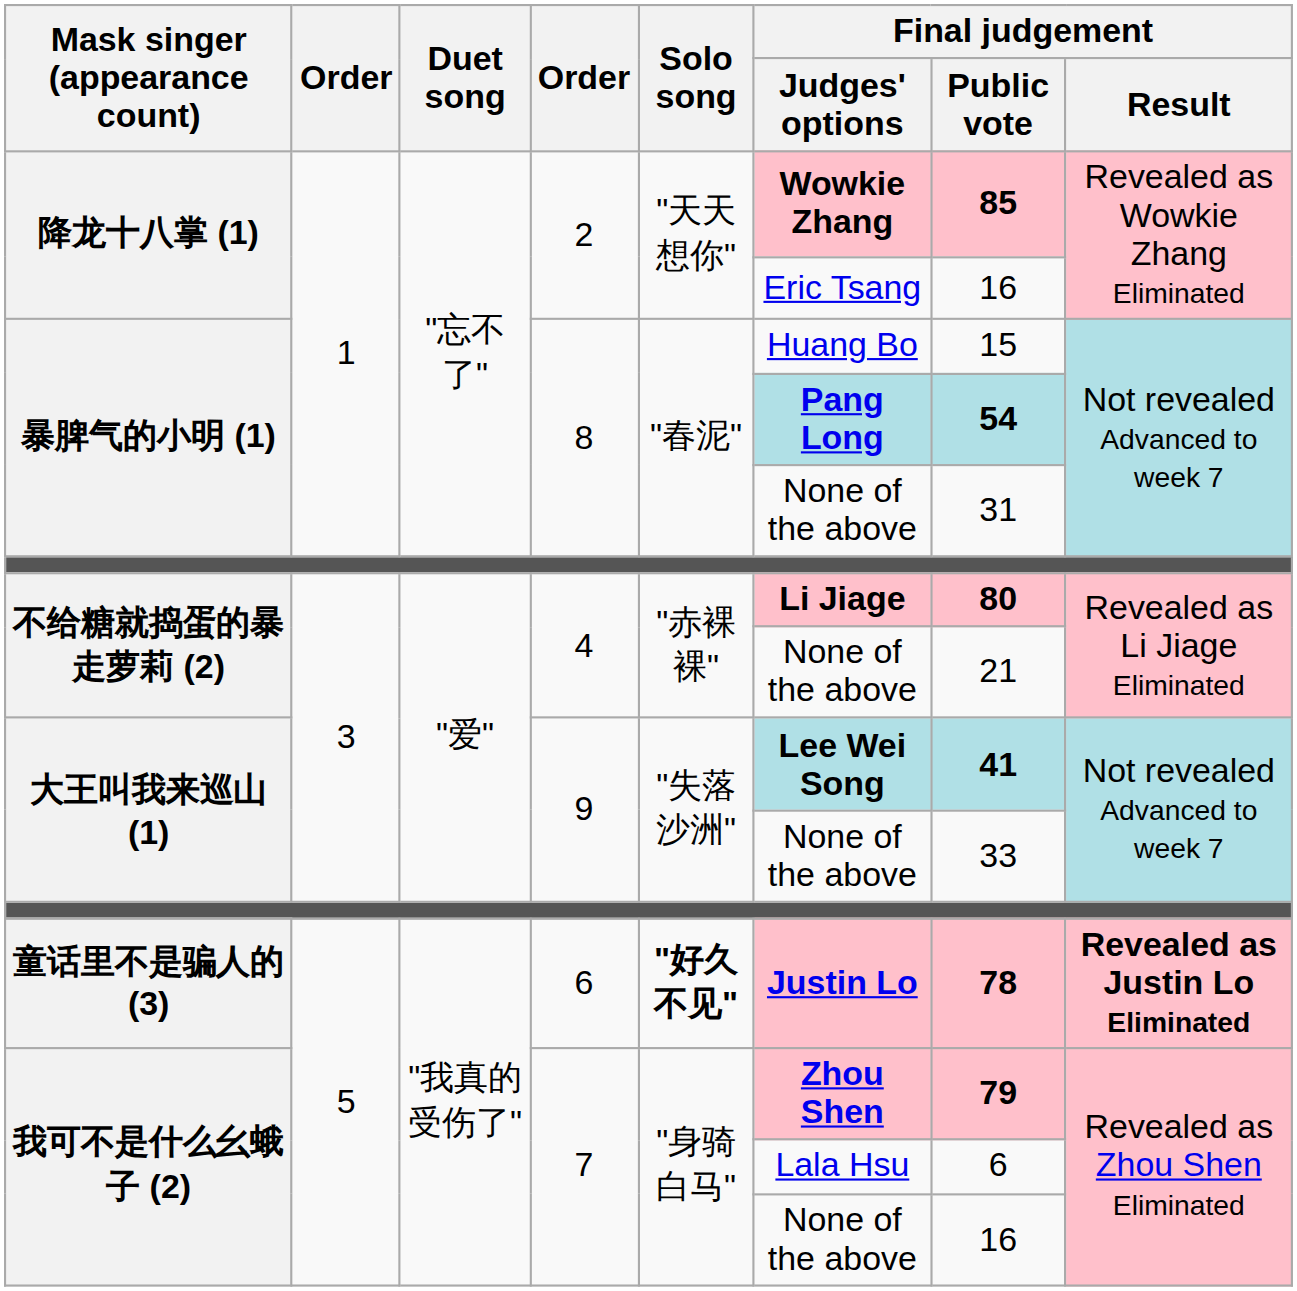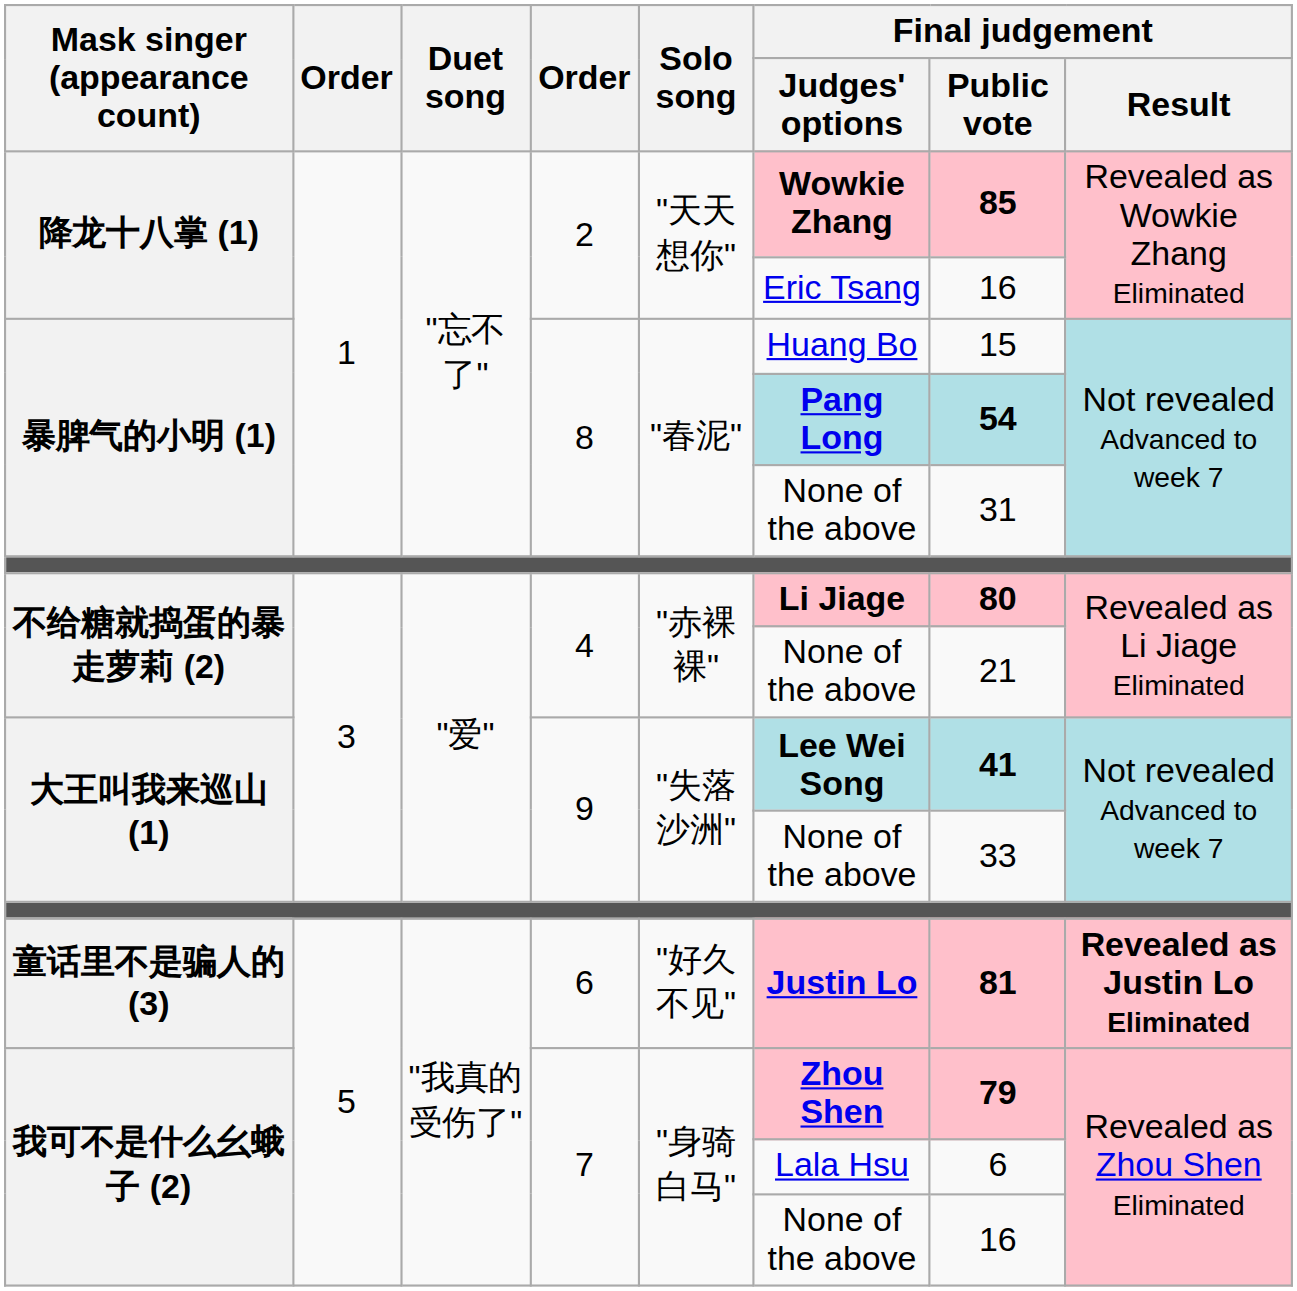 <table class="wikitable plainrowheaders" style="text-align:center;">
 <tr>
 <th rowspan=2 scope="col">Mask singer (appearance count)</th>
 <th rowspan=2 scope="col">Order</th>
 <th rowspan=2 scope="col">Duet song</th>
 <th rowspan=2 scope="col">Order</th>
 <th rowspan=2 scope="col">Solo song</th>
 <th scope="col" colspan=3>Final judgement</th>
 </tr>
 <tr>
 <th scope="col">Judges' options</th>
 <th scope="col">Public vote</th>
 <th scope="col">Result</th>
 </tr>
 <tr>
 <th rowspan=2 scope="row">降龙十八掌 (1)</th>
 <td rowspan=5>1</td>
 <td rowspan=5>"忘不了"</td>
 <td rowspan=2>2</td>
 <td rowspan=2>"天天想你"</td>
 <td style="background:pink;"><strong>Wowkie Zhang</strong></td>
 <td style="background:pink;"><strong>85</strong></td>
 <td style="background:pink;" rowspan=2>Revealed as Wowkie Zhang<br><small>Eliminated</small></td>
 </tr>
 <tr>
 <td><a href='#'>Eric Tsang</a></td>
 <td>16</td>
 </tr>
 <tr>
 <th rowspan=3 scope="row">暴脾气的小明 (1)</th>
 <td rowspan=3>8</td>
 <td rowspan=3>"春泥"</td>
 <td><a href='#'>Huang Bo</a></td>
 <td>15</td>
 <td style="background:#B0E0E6;" rowspan=3>Not revealed<br><small>Advanced to week 7</small></td>
 </tr>
 <tr style="background:#B0E0E6;">
 <td><strong><a href='#'>Pang Long</a></strong></td>
 <td><strong>54</strong></td>
 </tr>
 <tr>
 <td>None of the above</td>
 <td>31</td>
 </tr>
 <tr>
 <td colspan="8" style="background:#555;"></td>
 </tr>
 <tr>
 <th rowspan=2 scope="row">不给糖就捣蛋的暴走萝莉 (2)</th>
 <td rowspan=4>3</td>
 <td rowspan=4>"爱"</td>
 <td rowspan=2>4</td>
 <td rowspan=2>"赤裸裸"</td>
 <td style="background:pink;"><strong>Li Jiage</strong></td>
 <td style="background:pink;"><strong>80</strong></td>
 <td style="background:pink;" rowspan=2>Revealed as Li Jiage<br><small>Eliminated</small></td>
 </tr>
 <tr>
 <td>None of the above</td>
 <td>21</td>
 </tr>
 <tr>
 <th rowspan=2 scope="row">大王叫我来巡山 (1)</th>
 <td rowspan=2>9</td>
 <td rowspan=2>"失落沙洲"</td>
 <td style="background:#B0E0E6;"><strong>Lee Wei Song</strong></td>
 <td style="background:#B0E0E6;"><strong>41</strong></td>
 <td style="background:#B0E0E6;" rowspan=2>Not revealed<br><small>Advanced to week 7</small></td>
 </tr>
 <tr>
 <td>None of the above</td>
 <td>33</td>
 </tr>
 <tr>
 <td colspan="8" style="background:#555;"></td>
 </tr>
 <tr>
 <th scope="row">童话里不是骗人的 (3)</th>
 <td rowspan=4>5</td>
 <td rowspan=4>"我真的受伤了"</td>
 <td>6</td>
-<td><strong>"好久不见"</strong></td>
+<td>"好久不见"</td>
 <td style="background:pink;"><strong><a href='#'>Justin Lo</a></strong></td>
-<td style="background:pink;"><strong>78</strong></td>
+<td style="background:pink;"><strong>81</strong></td>
 <td style="background:pink;"><strong>Revealed as Justin Lo<br><small>Eliminated</small></strong></td>
 </tr>
 <tr>
 <th rowspan=3 scope="row">我可不是什么幺蛾子 (2) </th>
 <td rowspan=3>7</td>
 <td rowspan=3>"身骑白马"</td>
 <td style="background:pink;"><strong><a href='#'>Zhou Shen</a></strong></td>
 <td style="background:pink;"><strong>79</strong></td>
 <td style="background:pink;" rowspan=3>Revealed as <a href='#'>Zhou Shen</a><br><small>Eliminated</small></td>
 </tr>
 <tr>
 <td><a href='#'>Lala Hsu</a></td>
 <td>6</td>
 </tr>
 <tr>
 <td>None of the above</td>
 <td>16</td>
 </tr>
 </table>
